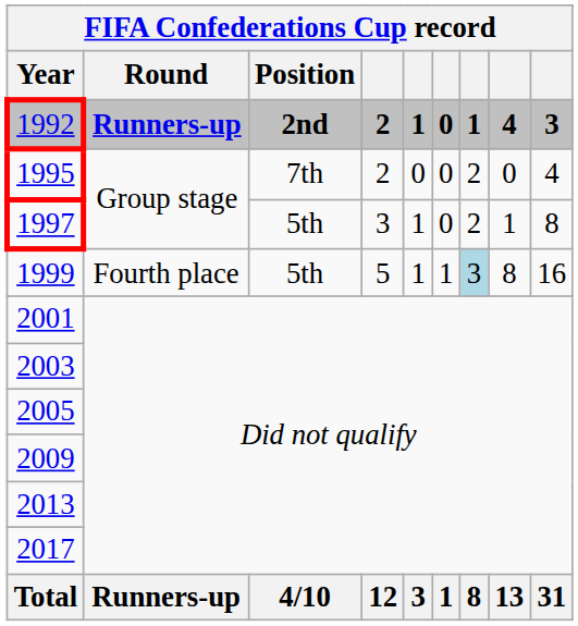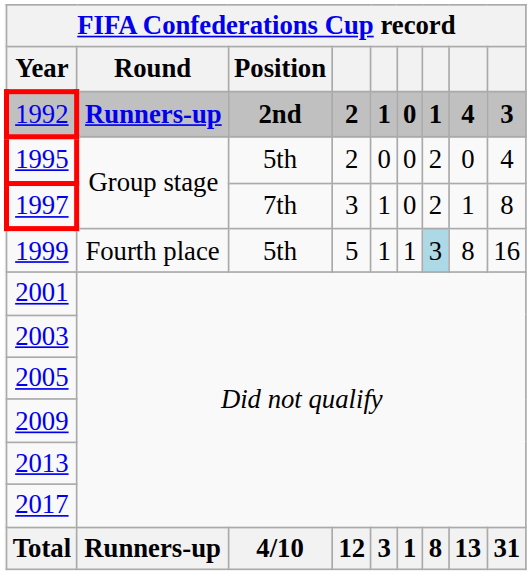 <table class="wikitable" style="text-align: center;">
 <tr>
 <th colspan=10><a href='#'>FIFA Confederations Cup</a> record</th>
 </tr>
 <tr>
 <th>Year</th>
 <th>Round</th>
 <th>Position</th>
 <th></th>
 <th></th>
 <th></th>
 <th></th>
 <th></th>
 <th></th>
 </tr>
 <tr style="background:Silver;">
 <td style="border: 3px solid red"> <a href='#'>1992</a></td>
 <td><strong><a href='#'>Runners-up</a></strong></td>
 <td><strong>2nd</strong></td>
 <td><strong>2</strong></td>
 <td><strong>1</strong></td>
 <td><strong>0</strong></td>
 <td><strong>1</strong></td>
 <td><strong>4</strong></td>
 <td><strong>3</strong></td>
 </tr>
 <tr>
 <td style="border: 3px solid red"> <a href='#'>1995</a></td>
 <td rowspan=2>Group stage</td>
-<td>7th</td>
+<td>5th</td>
 <td>2</td>
 <td>0</td>
 <td>0</td>
 <td>2</td>
 <td>0</td>
 <td>4</td>
 </tr>
 <tr>
 <td style="border: 3px solid red"> <a href='#'>1997</a></td>
-<td>5th</td>
+<td>7th</td>
 <td>3</td>
 <td>1</td>
 <td>0</td>
 <td>2</td>
 <td>1</td>
 <td>8</td>
 </tr>
 <tr>
 <td> <a href='#'>1999</a></td>
 <td>Fourth place</td>
 <td>5th</td>
 <td>5</td>
 <td>1</td>
 <td>1</td>
 <td style="background: lightblue;">3</td>
 <td>8</td>
 <td>16</td>
 </tr>
 <tr>
 <td>  <a href='#'>2001</a></td>
 <td rowspan=6 colspan=8><em>Did not qualify</em></td>
 </tr>
 <tr>
 <td> <a href='#'>2003</a></td>
 </tr>
 <tr>
 <td> <a href='#'>2005</a></td>
 </tr>
 <tr>
 <td> <a href='#'>2009</a></td>
 </tr>
 <tr>
 <td> <a href='#'>2013</a></td>
 </tr>
 <tr>
 <td> <a href='#'>2017</a></td>
 </tr>
 <tr>
 <th>Total</th>
 <th>Runners-up</th>
 <th>4/10</th>
 <th>12</th>
 <th>3</th>
 <th>1</th>
 <th>8</th>
 <th>13</th>
 <th>31</th>
 </tr>
 </table>
